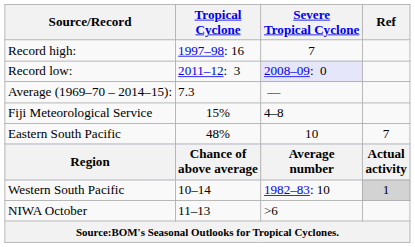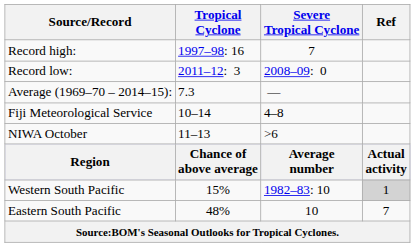 <table class="wikitable" style="float:right">
 <tr>
 <th>Source/Record</th>
 <th><a href='#'>Tropical<br>Cyclone</a></th>
 <th><a href='#'>Severe<br>Tropical Cyclone</a></th>
 <th>Ref</th>
 </tr>
 <tr>
 <td>Record high:</td>
 <td><a href='#'>1997–98</a>: 16</td>
 <td style="text-align:center;">7</td>
 <td></td>
 </tr>
 <tr>
 <td>Record low:</td>
 <td><a href='#'>2011–12</a>:  3</td>
-<td style="background: lavender;"><a href='#'>2008–09</a>:  0</td>
+<td><a href='#'>2008–09</a>:  0</td>
 <td></td>
 </tr>
 <tr>
 <td>Average (1969–70 – 2014–15):</td>
 <td>7.3</td>
 <td> —</td>
 <td></td>
 </tr>
 <tr>
 <td>Fiji Meteorological Service</td>
-<td style="text-align:center;">15%</td>
+<td>10–14</td>
 <td>4–8</td>
 <td></td>
 </tr>
 <tr>
-<td>Eastern South Pacific</td>
-<td style="text-align:center;">48%</td>
-<td style="text-align:center;">10</td>
-<td style="text-align:center;">7</td>
+<td>NIWA October</td>
+<td>11–13</td>
+<td>>6</td>
+<td></td>
 </tr>
 <tr style="background:#ccccff">
 <th>Region</th>
 <th>Chance of<br>above average</th>
 <th>Average<br>number</th>
 <th>Actual<br>activity</th>
 </tr>
 <tr>
 <td>Western South Pacific</td>
-<td>10–14</td>
+<td style="text-align:center;">15%</td>
 <td><a href='#'>1982–83</a>: 10</td>
 <td style="background: lightgrey; text-align:center;">1</td>
 </tr>
 <tr>
-<td>NIWA October</td>
-<td>11–13</td>
-<td>>6</td>
-<td></td>
+<td>Eastern South Pacific</td>
+<td style="text-align:center;">48%</td>
+<td style="text-align:center;">10</td>
+<td style="text-align:center;">7</td>
 </tr>
 <tr>
 <th colspan="4"><small>Source:BOM's Seasonal Outlooks for Tropical Cyclones.</small></th>
 </tr>
 </table>
